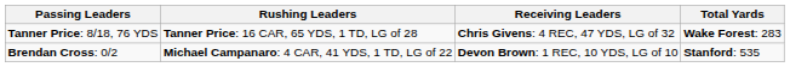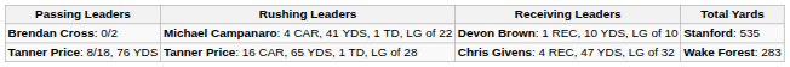 <table class="wikitable">
 <tr>
 <th>Passing Leaders</th>
 <th>Rushing Leaders</th>
 <th>Receiving Leaders</th>
 <th>Total Yards</th>
 </tr>
 <tr>
+<td><strong>Brendan Cross</strong>: 0/2</td>
+<td><strong>Michael Campanaro</strong>: 4 CAR, 41 YDS, 1 TD, LG of 22</td>
+<td><strong>Devon Brown</strong>: 1 REC, 10 YDS, LG of 10</td>
+<td><strong>Stanford</strong>: 535</td>
+</tr>
+<tr>
 <td><strong>Tanner Price</strong>: 8/18, 76 YDS</td>
 <td><strong>Tanner Price</strong>: 16 CAR, 65 YDS, 1 TD, LG of 28</td>
 <td><strong>Chris Givens</strong>: 4 REC, 47 YDS, LG of 32</td>
 <td><strong>Wake Forest</strong>: 283</td>
 </tr>
-<tr>
-<td><strong>Brendan Cross</strong>: 0/2</td>
-<td><strong>Michael Campanaro</strong>: 4 CAR, 41 YDS, 1 TD, LG of 22</td>
-<td><strong>Devon Brown</strong>: 1 REC, 10 YDS, LG of 10</td>
-<td><strong>Stanford</strong>: 535</td>
-</tr>
 </table>
